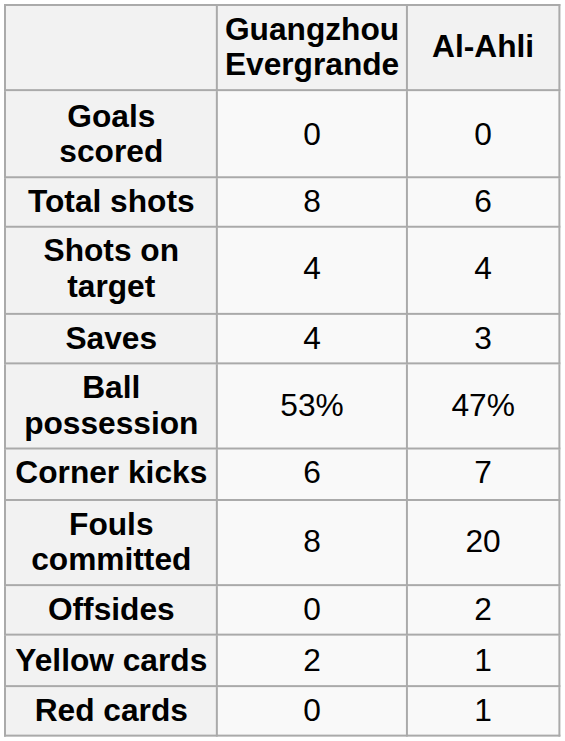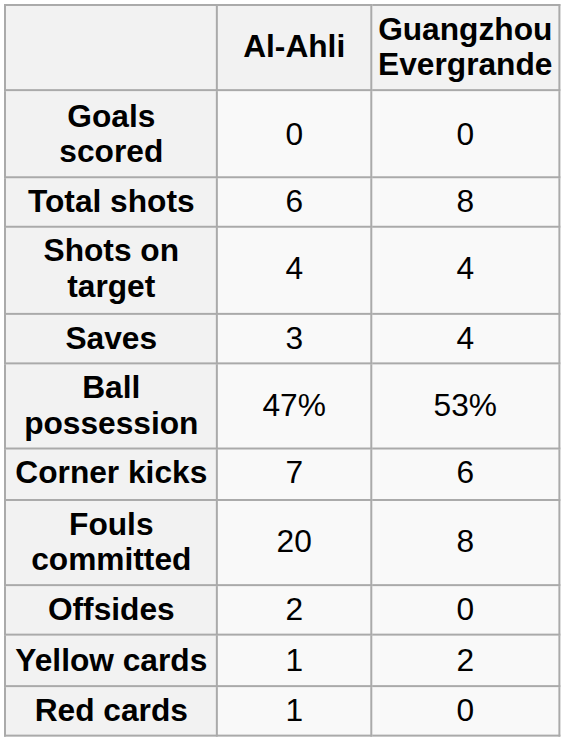 <table class="wikitable plainrowheaders" style="text-align: center">
 <tr>
 <th scope="col" style="width:100px;"></th>
+<th scope="col" style="width:70px;">Al-Ahli</th>
 <th scope="col" style="width:70px;">Guangzhou Evergrande</th>
-<th scope="col" style="width:70px;">Al-Ahli</th>
 </tr>
 <tr>
 <th scope=row>Goals scored</th>
 <td>0</td>
 <td>0</td>
 </tr>
 <tr>
 <th scope=row>Total shots</th>
+<td>6</td>
 <td>8</td>
-<td>6</td>
 </tr>
 <tr>
 <th scope=row>Shots on target</th>
 <td>4</td>
 <td>4</td>
 </tr>
 <tr>
 <th scope=row>Saves</th>
+<td>3</td>
 <td>4</td>
-<td>3</td>
 </tr>
 <tr>
 <th scope=row>Ball possession</th>
+<td>47%</td>
 <td>53%</td>
-<td>47%</td>
 </tr>
 <tr>
 <th scope=row>Corner kicks</th>
+<td>7</td>
 <td>6</td>
-<td>7</td>
 </tr>
 <tr>
 <th scope=row>Fouls committed</th>
+<td>20</td>
 <td>8</td>
-<td>20</td>
 </tr>
 <tr>
 <th scope=row>Offsides</th>
+<td>2</td>
 <td>0</td>
+</tr>
+<tr>
+<th scope=row>Yellow cards</th>
+<td>1</td>
 <td>2</td>
 </tr>
 <tr>
-<th scope=row>Yellow cards</th>
-<td>2</td>
+<th scope=row>Red cards</th>
 <td>1</td>
-</tr>
-<tr>
-<th scope=row>Red cards</th>
 <td>0</td>
-<td>1</td>
 </tr>
 </table>
